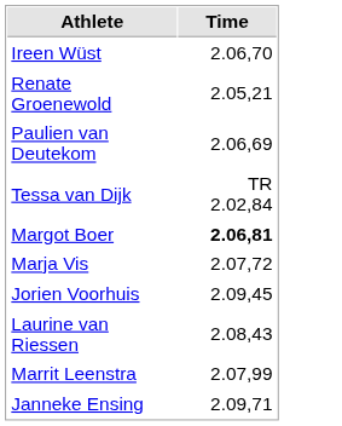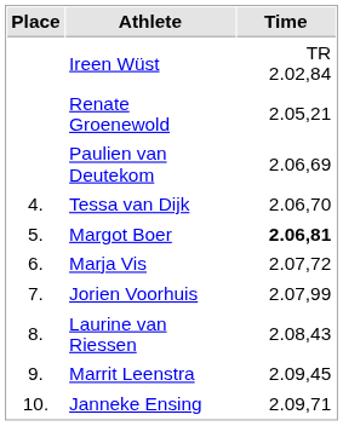 <table cellspacing="1" cellpadding="3" style="border:1px solid #AAAAAA;font-size:90%">
 <tr bgcolor="#E4E4E4">
+<th style="border-bottom:1px solid #AAAAAA" width=15>Place</th>
 <th style="border-bottom:1px solid #AAAAAA" width=125>Athlete</th>
 <th style="border-bottom:1px solid #AAAAAA" width=70>Time</th>
 </tr>
 <tr>
+<td align="center"></td>
 <td><a href='#'>Ireen Wüst</a></td>
-<td align="right">2.06,70</td>
+<td align="right">TR 2.02,84</td>
 </tr>
 <tr>
+<td align="center"></td>
 <td><a href='#'>Renate Groenewold</a></td>
 <td align="right">2.05,21</td>
 </tr>
 <tr>
+<td align="center"></td>
 <td><a href='#'>Paulien van Deutekom</a></td>
 <td align="right">2.06,69</td>
 </tr>
 <tr>
+<td align="center">4.</td>
 <td><a href='#'>Tessa van Dijk</a></td>
-<td align="right">TR 2.02,84</td>
+<td align="right">2.06,70</td>
 </tr>
 <tr>
+<td align="center">5.</td>
 <td><a href='#'>Margot Boer</a></td>
 <td align="right"><strong>2.06,81</strong></td>
 </tr>
 <tr>
+<td align="center">6.</td>
 <td><a href='#'>Marja Vis</a></td>
 <td align="right">2.07,72</td>
 </tr>
 <tr>
+<td align="center">7.</td>
 <td><a href='#'>Jorien Voorhuis</a></td>
-<td align="right">2.09,45</td>
+<td align="right">2.07,99</td>
 </tr>
 <tr>
+<td align="center">8.</td>
 <td><a href='#'>Laurine van Riessen</a></td>
 <td align="right">2.08,43</td>
 </tr>
 <tr>
+<td align="center">9.</td>
 <td><a href='#'>Marrit Leenstra</a></td>
-<td align="right">2.07,99</td>
+<td align="right">2.09,45</td>
 </tr>
 <tr>
+<td align="center">10.</td>
 <td><a href='#'>Janneke Ensing</a></td>
 <td align="right">2.09,71</td>
 </tr>
 </table>
